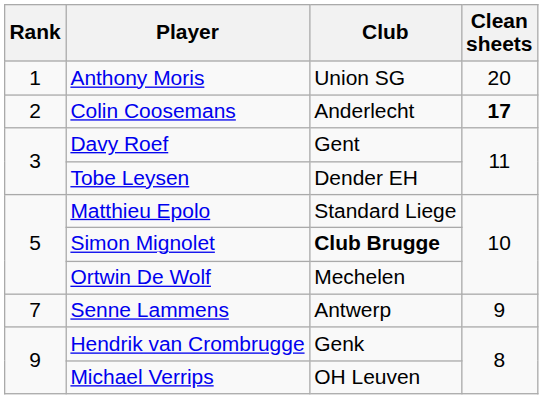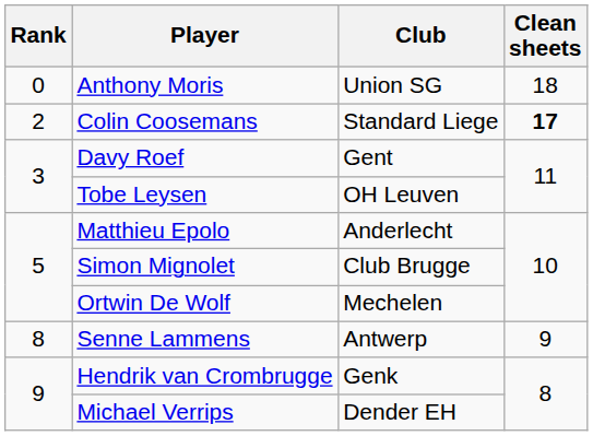 <table class="wikitable" style="text-align:center">
 <tr>
 <th>Rank</th>
 <th>Player</th>
 <th>Club</th>
 <th>Clean<br>sheets</th>
 </tr>
 <tr>
-<td>1</td>
+<td>0</td>
 <td align="left"> <a href='#'>Anthony Moris</a></td>
 <td align="left">Union SG</td>
-<td>20</td>
+<td>18</td>
 </tr>
 <tr>
 <td>2</td>
 <td align="left"> <a href='#'>Colin Coosemans</a></td>
-<td align="left">Anderlecht</td>
+<td align="left">Standard Liege</td>
 <td><strong>17</strong></td>
 </tr>
 <tr>
 <td rowspan="2">3</td>
 <td align="left"> <a href='#'>Davy Roef</a></td>
 <td align="left">Gent</td>
 <td rowspan="2">11</td>
 </tr>
 <tr>
 <td align="left"> <a href='#'>Tobe Leysen</a></td>
-<td align="left">Dender EH</td>
+<td align="left">OH Leuven</td>
 </tr>
 <tr>
 <td rowspan="3">5</td>
 <td align="left"> <a href='#'>Matthieu Epolo</a></td>
-<td align="left">Standard Liege</td>
+<td align="left">Anderlecht</td>
 <td rowspan="3">10</td>
 </tr>
 <tr>
 <td align="left"> <a href='#'>Simon Mignolet</a></td>
-<td align="left"><strong>Club Brugge</strong></td>
+<td align="left">Club Brugge</td>
 </tr>
 <tr>
 <td align="left"> <a href='#'>Ortwin De Wolf</a></td>
 <td align="left">Mechelen</td>
 </tr>
 <tr>
-<td>7</td>
+<td>8</td>
 <td align="left"> <a href='#'>Senne Lammens</a></td>
 <td align="left">Antwerp</td>
 <td>9</td>
 </tr>
 <tr>
 <td rowspan="2">9</td>
 <td align="left"> <a href='#'>Hendrik van Crombrugge</a></td>
 <td align="left">Genk</td>
 <td rowspan="2">8</td>
 </tr>
 <tr>
 <td align="left"> <a href='#'>Michael Verrips</a></td>
-<td align="left">OH Leuven</td>
+<td align="left">Dender EH</td>
 </tr>
 </table>
